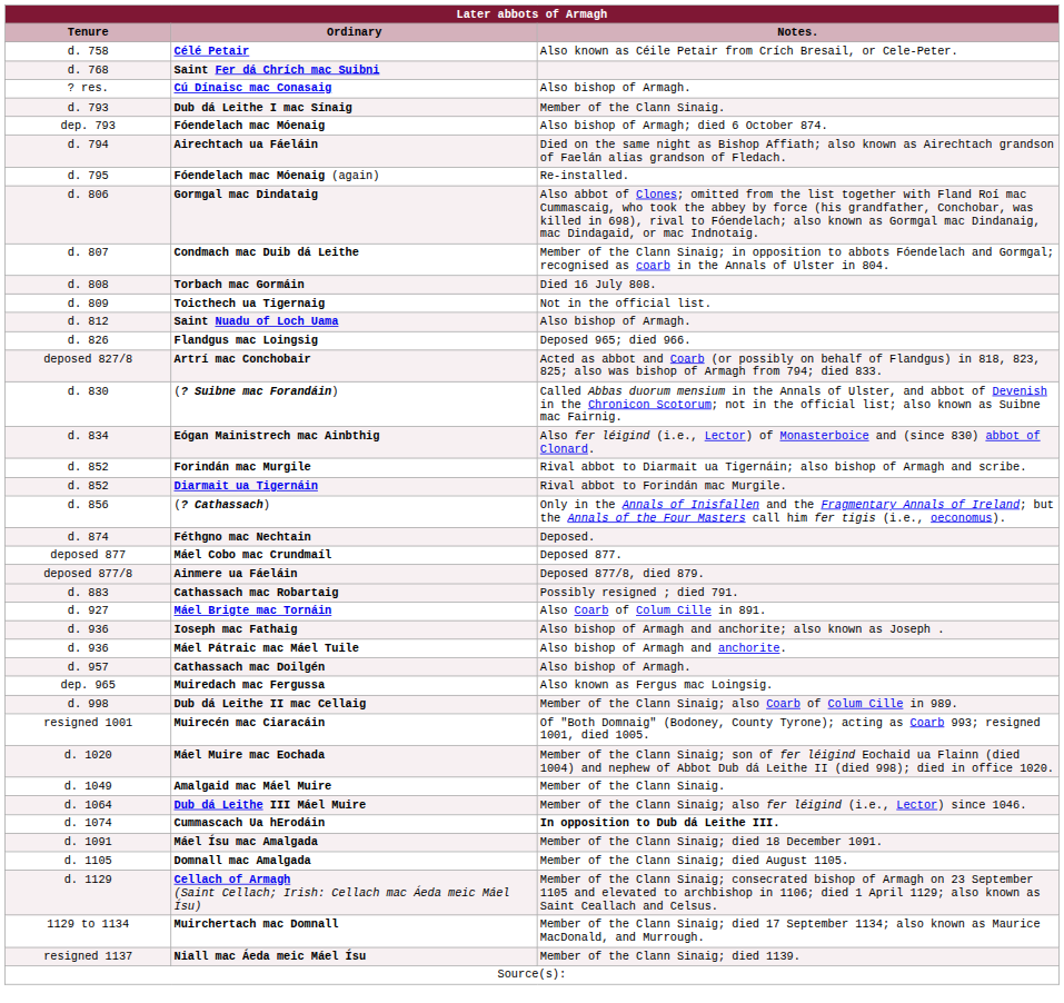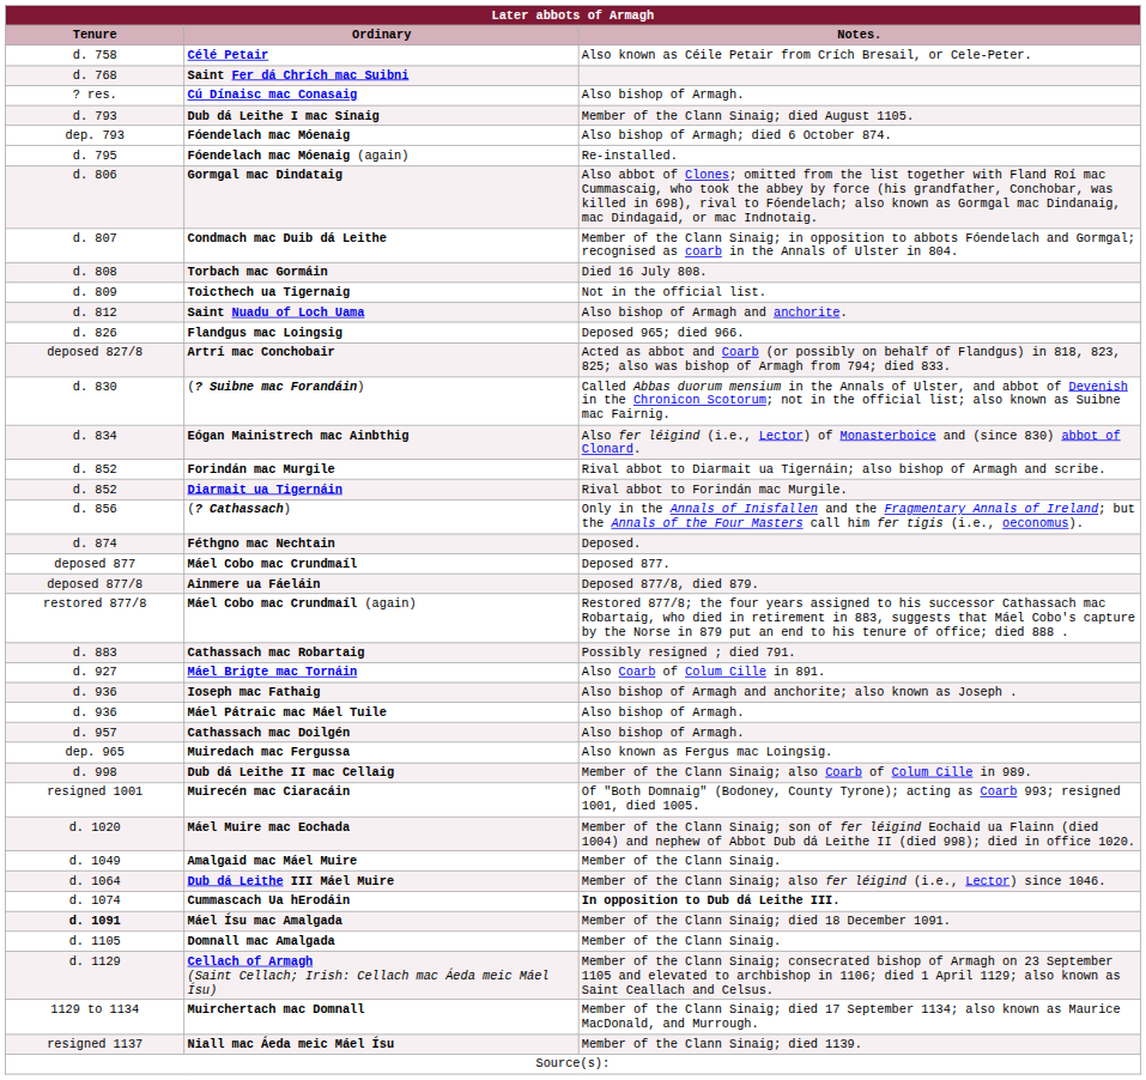 <table class="wikitable" style="width:95%;" border="1" cellpadding="2">
 <tr>
 <th colspan="3" style="background:#7f1734; color:white;">Later abbots of Armagh</th>
 </tr>
 <tr>
 <th style="background:#d4b1bb; width:15%;">Tenure</th>
 <th style="background:#d4b1bb; width:33%;">Ordinary</th>
 <th style="background:#d4b1bb; width:47%;">Notes.</th>
 </tr>
 <tr style="vertical-align:top; background:white;">
 <td style="text-align: center;">d. 758</td>
 <td><strong><a href='#'>Célé Petair</a></strong></td>
 <td>Also known as Céile Petair from Crích Bresail, or Cele-Peter.</td>
 </tr>
 <tr style="vertical-align:top; background:#f7f0f2;">
 <td style="text-align: center;">d. 768</td>
 <td><strong>Saint <a href='#'>Fer dá Chrích mac Suibni</a></strong></td>
 <td></td>
 </tr>
 <tr style="vertical-align:top; background:white;">
 <td style="text-align: center;">? res. </td>
 <td><strong><a href='#'>Cú Dínaisc mac Conasaig</a></strong></td>
 <td>Also bishop of Armagh.</td>
 </tr>
 <tr style="vertical-align:top; background:#f7f0f2;">
 <td style="text-align: center;">d. 793</td>
 <td><strong>Dub dá Leithe I mac Sínaig</strong></td>
-<td>Member of the Clann Sinaig.</td>
+<td>Member of the Clann Sinaig; died August 1105.</td>
 </tr>
 <tr style="vertical-align:top; background:white;">
 <td style="text-align: center;">dep. 793</td>
 <td><strong>Fóendelach mac Móenaig</strong></td>
 <td>Also bishop of Armagh; died 6 October 874.</td>
-</tr>
-<tr style="vertical-align:top; background:#f7f0f2;">
-<td style="text-align: center;">d. 794</td>
-<td><strong>Airechtach ua Fáeláin</strong></td>
-<td>Died on the same night as Bishop Affiath; also known as Airechtach grandson of Faelán alias grandson of Fledach.</td>
 </tr>
 <tr style="vertical-align:top; background:white;">
 <td style="text-align: center;">d. 795</td>
 <td><strong>Fóendelach mac Móenaig</strong> (again)</td>
 <td>Re-installed.</td>
 </tr>
 <tr style="vertical-align:top; background:#f7f0f2;">
 <td style="text-align: center;">d. 806</td>
 <td><strong>Gormgal mac Dindataig</strong></td>
 <td>Also abbot of <a href='#'>Clones</a>; omitted from the list together with Fland Roí mac Cummascaig, who took the abbey by force (his grandfather, Conchobar, was killed in 698), rival to Fóendelach; also known as Gormgal mac Dindanaig, mac Dindagaid, or mac Indnotaig.</td>
 </tr>
 <tr style="vertical-align:top; background:white;">
 <td style="text-align: center;">d. 807</td>
 <td><strong>Condmach mac Duib dá Leithe</strong></td>
 <td>Member of the Clann Sinaig; in opposition to abbots Fóendelach and Gormgal; recognised as <a href='#'>coarb</a> in the Annals of Ulster in 804.</td>
 </tr>
 <tr style="vertical-align:top; background:#f7f0f2;">
 <td style="text-align: center;">d. 808</td>
 <td><strong>Torbach mac Gormáin</strong></td>
 <td>Died 16 July 808.</td>
 </tr>
 <tr style="vertical-align:top; background:white;">
 <td style="text-align: center;">d. 809</td>
 <td><strong>Toicthech ua Tigernaig</strong></td>
 <td>Not in the official list.</td>
 </tr>
 <tr style="vertical-align:top; background:#f7f0f2;">
 <td style="text-align: center;">d. 812</td>
 <td><strong>Saint <a href='#'>Nuadu of Loch Uama</a></strong></td>
-<td>Also bishop of Armagh.</td>
+<td>Also bishop of Armagh and <a href='#'>anchorite</a>.</td>
 </tr>
 <tr style="vertical-align:top; background:white;">
 <td style="text-align: center;">d. 826</td>
 <td><strong>Flandgus mac Loingsig</strong></td>
 <td>Deposed 965; died 966.</td>
 </tr>
 <tr style="vertical-align:top; background:#f7f0f2;">
 <td style="text-align: center;">deposed 827/8</td>
 <td><strong>Artrí mac Conchobair</strong></td>
 <td>Acted as abbot and <a href='#'>Coarb</a> (or possibly on behalf of Flandgus) in 818, 823, 825; also was bishop of Armagh from 794; died 833.</td>
 </tr>
 <tr style="vertical-align:top; background:white;">
 <td style="text-align: center;">d. 830</td>
 <td>(<strong><em>? Suibne mac Forandáin</em></strong>)</td>
 <td>Called <em>Abbas duorum mensium</em> in the Annals of Ulster, and abbot of <a href='#'>Devenish</a> in the <a href='#'>Chronicon Scotorum</a>; not in the official list; also known as Suibne mac Fairnig.</td>
 </tr>
 <tr style="vertical-align:top; background:#f7f0f2;">
 <td style="text-align: center;">d. 834</td>
 <td><strong>Eógan Mainistrech mac Ainbthig</strong></td>
 <td>Also <em>fer léigind</em> (i.e., <a href='#'>Lector</a>) of <a href='#'>Monasterboice</a> and (since 830) <a href='#'>abbot of Clonard</a>.</td>
 </tr>
 <tr style="vertical-align:top; background:white;">
 <td style="text-align: center;">d. 852</td>
 <td><strong>Forindán mac Murgile</strong></td>
 <td>Rival abbot to Diarmait ua Tigernáin; also bishop of Armagh and scribe.</td>
 </tr>
 <tr style="vertical-align:top; background:#f7f0f2;">
 <td style="text-align: center;">d. 852</td>
 <td><strong><a href='#'>Diarmait ua Tigernáin</a></strong></td>
 <td>Rival abbot to Forindán mac Murgile.</td>
 </tr>
 <tr style="vertical-align:top; background:white;">
 <td style="text-align: center;">d. 856</td>
 <td>(<strong><em>? Cathassach</em></strong>)</td>
 <td>Only in the <em><a href='#'>Annals of Inisfallen</a></em> and the <em><a href='#'>Fragmentary Annals of Ireland</a></em>; but the <em><a href='#'>Annals of the Four Masters</a></em> call him <em>fer tigis</em> (i.e., <a href='#'>oeconomus</a>).</td>
 </tr>
 <tr style="vertical-align:top; background:#f7f0f2;">
 <td style="text-align: center;">d. 874</td>
 <td><strong>Féthgno mac Nechtain</strong></td>
 <td>Deposed.</td>
 </tr>
 <tr style="vertical-align:top; background:white;">
 <td style="text-align: center;">deposed 877</td>
 <td><strong>Máel Cobo mac Crundmaíl</strong></td>
 <td>Deposed 877.</td>
 </tr>
 <tr style="vertical-align:top; background:#f7f0f2;">
 <td style="text-align: center;">deposed 877/8</td>
 <td><strong>Ainmere ua Fáeláin</strong></td>
 <td>Deposed 877/8, died 879.</td>
 </tr>
+<tr style="vertical-align:top; background:white;">
+<td style="text-align: center;">restored 877/8</td>
+<td><strong>Máel Cobo mac Crundmaíl</strong> (again)</td>
+<td>Restored 877/8; the four years assigned to his successor Cathassach mac Robartaig, who died in retirement in 883, suggests that Máel Cobo's capture by the Norse in 879 put an end to his tenure of office; died 888 .</td>
+</tr>
 <tr style="vertical-align:top; background:#f7f0f2;">
 <td style="text-align: center;">d. 883</td>
 <td><strong>Cathassach mac Robartaig</strong></td>
 <td>Possibly resigned ; died 791.</td>
 </tr>
 <tr style="vertical-align:top; background:white;">
 <td style="text-align: center;">d. 927</td>
 <td><strong><a href='#'>Máel Brigte mac Tornáin</a></strong></td>
 <td>Also <a href='#'>Coarb</a> of <a href='#'>Colum Cille</a> in 891.</td>
 </tr>
 <tr style="vertical-align:top; background:#f7f0f2;">
 <td style="text-align: center;">d. 936</td>
 <td><strong>Ioseph mac Fathaig</strong></td>
 <td>Also bishop of Armagh and anchorite; also known as Joseph .</td>
 </tr>
 <tr style="vertical-align:top; background:white;">
 <td style="text-align: center;">d. 936</td>
 <td><strong>Máel Pátraic mac Máel Tuile</strong></td>
-<td>Also bishop of Armagh and <a href='#'>anchorite</a>.</td>
+<td>Also bishop of Armagh.</td>
 </tr>
 <tr style="vertical-align:top; background:#f7f0f2;">
 <td style="text-align: center;">d. 957</td>
 <td><strong>Cathassach mac Doilgén</strong></td>
 <td>Also bishop of Armagh.</td>
 </tr>
 <tr style="vertical-align:top; background:white;">
 <td style="text-align: center;">dep. 965</td>
 <td><strong>Muiredach mac Fergussa</strong></td>
 <td>Also known as Fergus mac Loingsig.</td>
 </tr>
 <tr style="vertical-align:top; background:#f7f0f2;">
 <td style="text-align: center;">d. 998</td>
 <td><strong>Dub dá Leithe II mac Cellaig</strong></td>
 <td>Member of the Clann Sinaig; also <a href='#'>Coarb</a> of <a href='#'>Colum Cille</a> in 989.</td>
 </tr>
 <tr style="vertical-align:top; background:white;">
 <td style="text-align: center;">resigned 1001</td>
 <td><strong>Muirecén mac Ciaracáin</strong></td>
 <td>Of "Both Domnaig" (Bodoney, County Tyrone); acting as <a href='#'>Coarb</a> 993; resigned 1001, died 1005.</td>
 </tr>
 <tr style="vertical-align:top; background:#f7f0f2;">
 <td style="text-align: center;">d. 1020</td>
 <td><strong>Máel Muire mac Eochada</strong></td>
 <td>Member of the Clann Sinaig; son of <em>fer léigind</em> Eochaid ua Flainn (died 1004) and nephew of Abbot Dub dá Leithe II (died 998); died in office 1020.</td>
 </tr>
 <tr style="vertical-align:top; background:white;">
 <td style="text-align: center;">d. 1049</td>
 <td><strong>Amalgaid mac Máel Muire</strong></td>
 <td>Member of the Clann Sinaig.</td>
 </tr>
 <tr style="vertical-align:top; background:#f7f0f2;">
 <td style="text-align: center;">d. 1064</td>
 <td><strong><a href='#'>Dub dá Leithe</a> III Máel Muire</strong></td>
 <td>Member of the Clann Sinaig; also <em>fer léigind</em> (i.e., <a href='#'>Lector</a>) since 1046.</td>
 </tr>
 <tr style="vertical-align:top; background:white;">
 <td style="text-align: center;">d. 1074</td>
 <td><strong>Cummascach Ua hErodáin</strong></td>
 <td><strong>In opposition to Dub dá Leithe III.</strong></td>
 </tr>
 <tr style="vertical-align:top; background:#f7f0f2;">
-<td style="text-align: center;">d. 1091</td>
+<td style="text-align: center;"><strong>d. 1091</strong></td>
 <td><strong>Máel Ísu mac Amalgada</strong></td>
 <td>Member of the Clann Sinaig; died 18 December 1091.</td>
 </tr>
 <tr style="vertical-align:top; background:white;">
 <td style="text-align: center;">d. 1105</td>
 <td><strong>Domnall mac Amalgada</strong></td>
-<td>Member of the Clann Sinaig; died August 1105.</td>
+<td>Member of the Clann Sinaig.</td>
 </tr>
 <tr style="vertical-align:top; background:#f7f0f2;">
 <td style="text-align: center;">d. 1129</td>
 <td><strong><a href='#'>Cellach of Armagh</a></strong><br><em>(Saint Cellach; Irish: Cellach mac Áeda meic Máel Ísu)</em></td>
 <td>Member of the Clann Sinaig; consecrated bishop of Armagh on 23 September 1105 and elevated to archbishop in 1106; died 1 April 1129; also known as Saint Ceallach and Celsus.</td>
 </tr>
 <tr style="vertical-align:top; background:white;">
 <td style="text-align: center;">1129 to 1134</td>
 <td><strong>Muirchertach mac Domnall</strong></td>
 <td>Member of the Clann Sinaig; died 17 September 1134; also known as Maurice MacDonald, and Murrough.</td>
 </tr>
 <tr style="vertical-align:top; background:#f7f0f2;">
 <td style="text-align: center;">resigned 1137</td>
 <td><strong>Niall mac Áeda meic Máel Ísu</strong></td>
 <td>Member of the Clann Sinaig; died 1139.</td>
 </tr>
 <tr style="vertical-align:top; background:white;">
 <td colspan="3" style="text-align: center;">Source(s):</td>
 </tr>
 </table>
